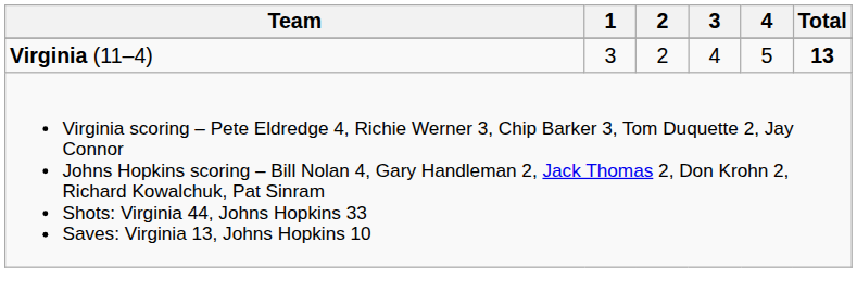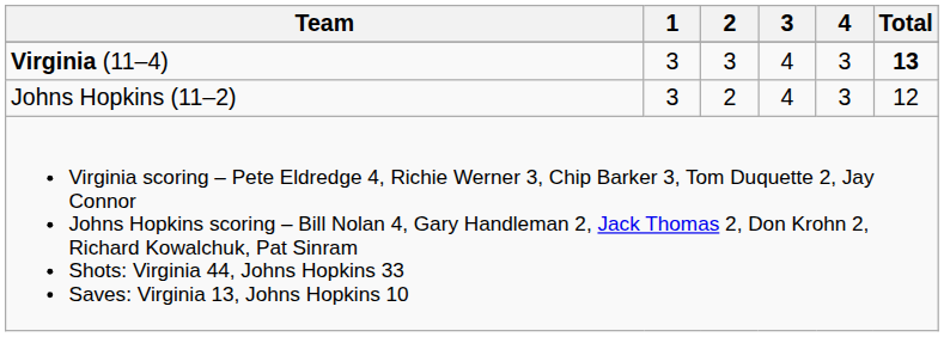 <table class="wikitable" style="text-align:center; max-width:40em">
 <tr>
 <th>Team</th>
 <th style="width:2em">1</th>
 <th style="width:2em">2</th>
 <th style="width:2em">3</th>
 <th style="width:2em">4</th>
 <th style="width:2em">Total</th>
 </tr>
 <tr>
 </tr>
 <tr>
 <td style="text-align:left"><strong>Virginia</strong>  (11–4)</td>
 <td>3</td>
+<td>3</td>
+<td>4</td>
+<td>3</td>
+<td><strong>13</strong></td>
+</tr>
+<tr>
+<td style="text-align:left">Johns Hopkins (11–2)</td>
+<td>3</td>
 <td>2</td>
 <td>4</td>
-<td>5</td>
-<td><strong>13</strong></td>
+<td>3</td>
+<td>12</td>
 </tr>
 <tr>
 <td colspan=6 style="text-align:left; font-size:88%;"><br><ul><li>Virginia scoring – Pete Eldredge 4, Richie Werner 3, Chip Barker 3, Tom Duquette 2, Jay Connor</li><li>Johns Hopkins scoring – Bill Nolan 4, Gary Handleman 2, <a href='#'>Jack Thomas</a> 2, Don Krohn 2, Richard Kowalchuk, Pat Sinram</li><li>Shots: Virginia 44, Johns Hopkins 33</li><li>Saves: Virginia 13, Johns Hopkins 10</li></ul></td>
 </tr>
 </table>
